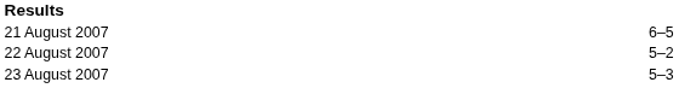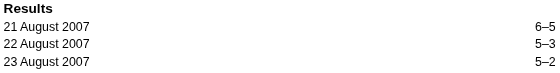 <table style="width:100%; font-size:90%;">
 <tr>
 <th width=20%></th>
 <th width=20%></th>
 <th width=20%></th>
 </tr>
 <tr>
 <td style=font-size:110%><strong>Results</strong></td>
 </tr>
 <tr>
 <td>21 August 2007</td>
 <td align=right></td>
 <td align=center>6–5</td>
 <td></td>
 </tr>
 <tr>
 <td>22 August 2007</td>
 <td align=right></td>
-<td align=center>5–2</td>
+<td align=center>5–3</td>
 <td></td>
 </tr>
 <tr>
 <td>23 August 2007</td>
 <td align=right></td>
-<td align=center>5–3</td>
+<td align=center>5–2</td>
 <td></td>
 </tr>
 </table>
